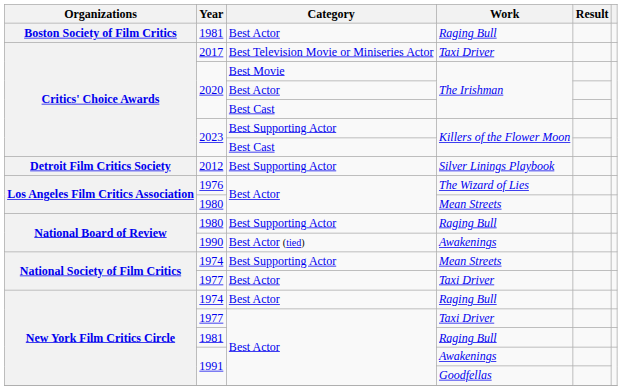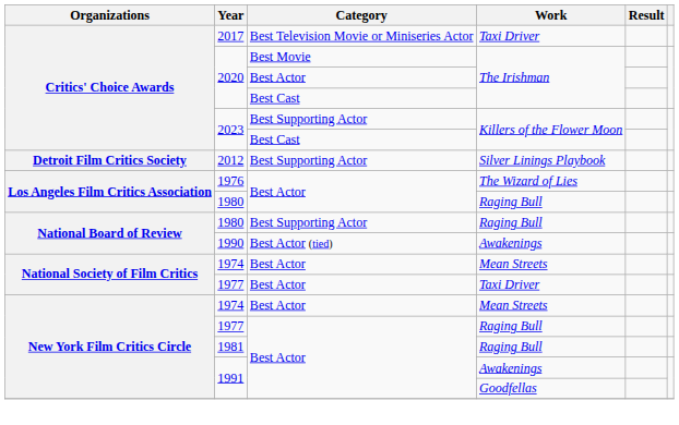 <table class= "wikitable plainrowheaders sortable">
 <tr>
 <th>Organizations</th>
 <th scope="col">Year</th>
 <th scope="col">Category</th>
 <th scope="col">Work</th>
 <th scope="col">Result</th>
 <th scope="col" class="unsortable"></th>
-</tr>
-<tr>
-<th rowspan="1" scope="row"><a href='#'>Boston Society of Film Critics</a></th>
-<td style="text-align:center;"><a href='#'>1981</a></td>
-<td><a href='#'>Best Actor</a></td>
-<td><em><a href='#'>Raging Bull</a></em></td>
-<td></td>
-<td></td>
 </tr>
 <tr>
 <th rowspan="6" scope="row"><a href='#'>Critics' Choice Awards</a></th>
 <td style="text-align:center;"><a href='#'>2017</a></td>
 <td><a href='#'>Best Television Movie or Miniseries Actor</a></td>
 <td><em><a href='#'>Taxi Driver</a></em></td>
 <td></td>
 <td></td>
 </tr>
 <tr>
 <td style="text-align:center;", rowspan=3><a href='#'>2020</a></td>
 <td><a href='#'>Best Movie</a></td>
 <td rowspan=3><em><a href='#'>The Irishman</a></em></td>
 <td></td>
 <td rowspan=3></td>
 </tr>
 <tr>
 <td><a href='#'>Best Actor</a></td>
 <td></td>
 </tr>
 <tr>
 <td><a href='#'>Best Cast</a></td>
 <td></td>
 </tr>
 <tr>
 <td rowspan="2" style="text-align:center;"><a href='#'>2023</a></td>
 <td><a href='#'>Best Supporting Actor</a></td>
 <td rowspan="2"><em><a href='#'>Killers of the Flower Moon</a></em></td>
 <td></td>
 <td rowspan=2></td>
 </tr>
 <tr>
 <td><a href='#'>Best Cast</a></td>
 <td></td>
 </tr>
 <tr>
 <th rowspan="1" scope="row"><a href='#'>Detroit Film Critics Society</a></th>
 <td style="text-align:center;"><a href='#'>2012</a></td>
 <td><a href='#'>Best Supporting Actor</a></td>
 <td><em><a href='#'>Silver Linings Playbook</a></em></td>
 <td></td>
 <td></td>
 </tr>
 <tr>
 <th rowspan="2" scope="row"><a href='#'>Los Angeles Film Critics Association</a></th>
 <td style="text-align:center;"><a href='#'>1976</a></td>
 <td rowspan="2"><a href='#'>Best Actor</a></td>
 <td><em><a href='#'>The Wizard of Lies</a></em></td>
 <td></td>
 <td></td>
 </tr>
 <tr>
 <td style="text-align:center;"><a href='#'>1980</a></td>
-<td><em><a href='#'>Mean Streets</a></em></td>
+<td><em><a href='#'>Raging Bull</a></em></td>
 <td></td>
 <td></td>
 </tr>
 <tr>
 <th rowspan="2" scope="row"><a href='#'>National Board of Review</a></th>
 <td style="text-align:center;"><a href='#'>1980</a></td>
 <td><a href='#'>Best Supporting Actor</a></td>
 <td><em><a href='#'>Raging Bull</a></em></td>
 <td></td>
 <td></td>
 </tr>
 <tr>
 <td style="text-align:center;"><a href='#'>1990</a></td>
 <td><a href='#'>Best Actor</a> <small>(<a href='#'>tied</a>)</small></td>
 <td><em><a href='#'>Awakenings</a></em></td>
 <td></td>
 <td></td>
 </tr>
 <tr>
 <th rowspan="2" scope="row"><a href='#'>National Society of Film Critics</a></th>
 <td style="text-align:center;"><a href='#'>1974</a></td>
-<td><a href='#'>Best Supporting Actor</a></td>
+<td><a href='#'>Best Actor</a></td>
 <td><em><a href='#'>Mean Streets</a></em></td>
 <td></td>
 <td></td>
 </tr>
 <tr>
 <td style="text-align:center;"><a href='#'>1977</a></td>
 <td><a href='#'>Best Actor</a></td>
 <td><em><a href='#'>Taxi Driver</a></em></td>
 <td></td>
 <td></td>
 </tr>
 <tr>
 <th rowspan="5" scope="row"><a href='#'>New York Film Critics Circle</a></th>
 <td style="text-align:center;"><a href='#'>1974</a></td>
 <td><a href='#'>Best Actor</a></td>
-<td><em><a href='#'>Raging Bull</a></em></td>
+<td><em><a href='#'>Mean Streets</a></em></td>
 <td></td>
 <td></td>
 </tr>
 <tr>
 <td style="text-align:center;"><a href='#'>1977</a></td>
 <td rowspan="4"><a href='#'>Best Actor</a></td>
-<td><em><a href='#'>Taxi Driver</a></em></td>
+<td><em><a href='#'>Raging Bull</a></em></td>
 <td></td>
 <td></td>
 </tr>
 <tr>
 <td style="text-align:center;"><a href='#'>1981</a></td>
 <td><em><a href='#'>Raging Bull</a></em></td>
 <td></td>
 <td></td>
 </tr>
 <tr>
 <td style="text-align:center;", rowspan="2"><a href='#'>1991</a></td>
 <td><em><a href='#'>Awakenings</a></em></td>
 <td></td>
 <td rowspan=2></td>
 </tr>
 <tr>
 <td><em><a href='#'>Goodfellas</a></em></td>
 <td></td>
 </tr>
 <tr>
 </tr>
 </table>
